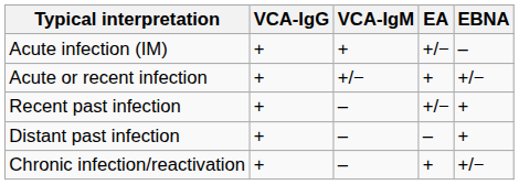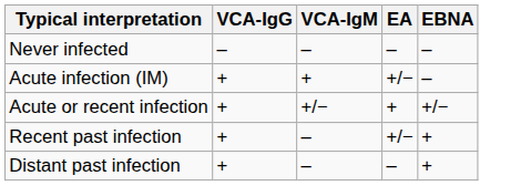 <table class="wikitable floatright">
 <tr>
 <th>Typical interpretation</th>
 <th>VCA-IgG</th>
 <th>VCA-IgM</th>
 <th>EA</th>
 <th>EBNA</th>
+</tr>
+<tr>
+<td>Never infected</td>
+<td>–</td>
+<td>–</td>
+<td>–</td>
+<td>–</td>
 </tr>
 <tr>
 <td>Acute infection (IM)</td>
 <td>+</td>
 <td>+</td>
 <td>+/−</td>
 <td>–</td>
 </tr>
 <tr>
 <td>Acute or recent infection</td>
 <td>+</td>
 <td>+/−</td>
 <td>+</td>
 <td>+/−</td>
 </tr>
 <tr>
 <td>Recent past infection</td>
 <td>+</td>
 <td>–</td>
 <td>+/−</td>
 <td>+</td>
 </tr>
 <tr>
 <td>Distant past infection</td>
 <td>+</td>
 <td>–</td>
 <td>–</td>
 <td>+</td>
 </tr>
-<tr>
-<td>Chronic infection/reactivation</td>
-<td>+</td>
-<td>–</td>
-<td>+</td>
-<td>+/−</td>
-</tr>
 </table>
